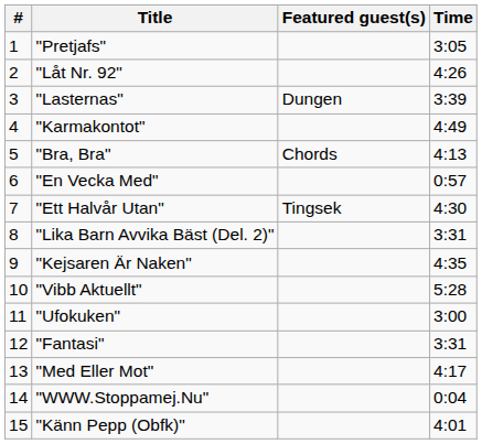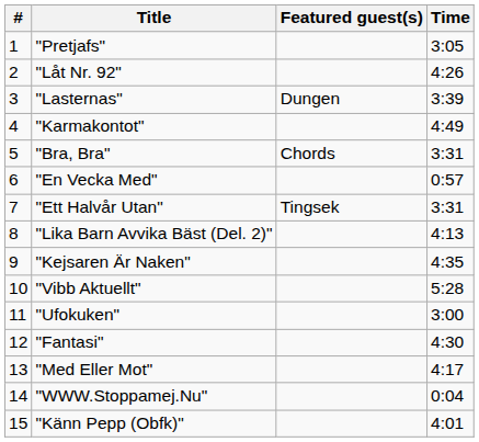 <table class="wikitable">
 <tr>
 <th style="text-align:center;">#</th>
 <th style="text-align:center;">Title</th>
 <th style="text-align:center;">Featured guest(s)</th>
 <th style="text-align:center;">Time</th>
 </tr>
 <tr>
 <td>1</td>
 <td>"Pretjafs"</td>
 <td></td>
 <td>3:05</td>
 </tr>
 <tr>
 <td>2</td>
 <td>"Låt Nr. 92"</td>
 <td></td>
 <td>4:26</td>
 </tr>
 <tr>
 <td>3</td>
 <td>"Lasternas"</td>
 <td>Dungen</td>
 <td>3:39</td>
 </tr>
 <tr>
 <td>4</td>
 <td>"Karmakontot"</td>
 <td></td>
 <td>4:49</td>
 </tr>
 <tr>
 <td>5</td>
 <td>"Bra, Bra"</td>
 <td>Chords</td>
-<td>4:13</td>
+<td>3:31</td>
 </tr>
 <tr>
 <td>6</td>
 <td>"En Vecka Med"</td>
 <td></td>
 <td>0:57</td>
 </tr>
 <tr>
 <td>7</td>
 <td>"Ett Halvår Utan"</td>
 <td>Tingsek</td>
-<td>4:30</td>
+<td>3:31</td>
 </tr>
 <tr>
 <td>8</td>
 <td>"Lika Barn Avvika Bäst (Del. 2)"</td>
 <td></td>
-<td>3:31</td>
+<td>4:13</td>
 </tr>
 <tr>
 <td>9</td>
 <td>"Kejsaren Är Naken"</td>
 <td></td>
 <td>4:35</td>
 </tr>
 <tr>
 <td>10</td>
 <td>"Vibb Aktuellt"</td>
 <td></td>
 <td>5:28</td>
 </tr>
 <tr>
 <td>11</td>
 <td>"Ufokuken"</td>
 <td></td>
 <td>3:00</td>
 </tr>
 <tr>
 <td>12</td>
 <td>"Fantasi"</td>
 <td></td>
-<td>3:31</td>
+<td>4:30</td>
 </tr>
 <tr>
 <td>13</td>
 <td>"Med Eller Mot"</td>
 <td></td>
 <td>4:17</td>
 </tr>
 <tr>
 <td>14</td>
 <td>"WWW.Stoppamej.Nu"</td>
 <td></td>
 <td>0:04</td>
 </tr>
 <tr>
 <td>15</td>
 <td>"Känn Pepp (Obfk)"</td>
 <td></td>
 <td>4:01</td>
 </tr>
 </table>
